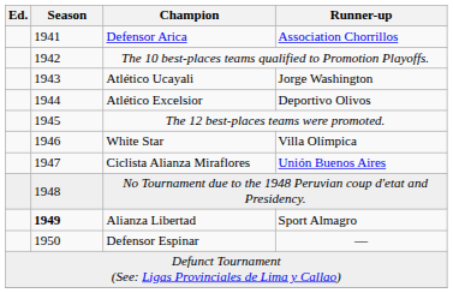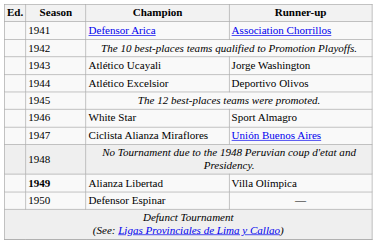 <table class="wikitable sortable">
 <tr>
 <th width=px>Ed.</th>
 <th width="80">Season</th>
 <th width="200">Champion</th>
 <th width="200">Runner-up</th>
 </tr>
 <tr>
 <td></td>
 <td>1941</td>
 <td><a href='#'>Defensor Arica</a></td>
 <td><a href='#'>Association Chorrillos</a></td>
 </tr>
 <tr>
 <td></td>
 <td>1942</td>
 <td colspan="2" style="text-align:center;"><em>The 10 best-places teams qualified to Promotion Playoffs.</em></td>
 </tr>
 <tr>
 <td></td>
 <td>1943</td>
 <td>Atlético Ucayali</td>
 <td>Jorge Washington</td>
 </tr>
 <tr>
 <td></td>
 <td>1944</td>
 <td>Atlético Excelsior</td>
 <td>Deportivo Olivos</td>
 </tr>
 <tr>
 <td></td>
 <td>1945</td>
 <td colspan="2" style="text-align:center;"><em>The 12 best-places teams were promoted.</em></td>
 </tr>
 <tr>
 <td></td>
 <td>1946</td>
 <td>White Star</td>
-<td>Villa Olímpica</td>
+<td>Sport Almagro</td>
 </tr>
 <tr>
 <td></td>
 <td>1947</td>
 <td>Ciclista Alianza Miraflores</td>
 <td><a href='#'>Unión Buenos Aires</a></td>
 </tr>
 <tr bgcolor=#efefef>
 <td></td>
 <td>1948</td>
 <td colspan="2" style="text-align:center;"><em>No Tournament due to the 1948 Peruvian coup d'etat and Presidency.</em></td>
 </tr>
 <tr>
 <td></td>
 <td><strong>1949</strong></td>
 <td>Alianza Libertad</td>
-<td>Sport Almagro</td>
+<td>Villa Olímpica</td>
 </tr>
 <tr>
 <td></td>
 <td>1950</td>
 <td>Defensor Espinar</td>
 <td colspan="1" style="text-align:center;">—</td>
 </tr>
 <tr bgcolor=#efefef>
 <td colspan="5" style="text-align:center;"><em>Defunct Tournament</em><br><em>(See: <a href='#'>Ligas Provinciales de Lima y Callao</a>)</em></td>
 </tr>
 <tr>
 </tr>
 </table>
